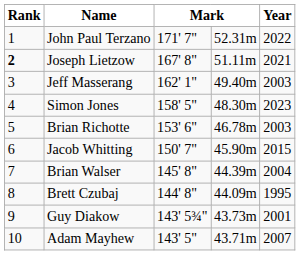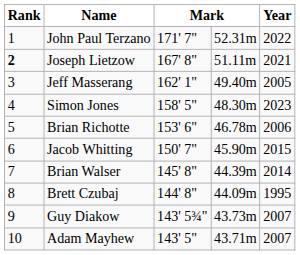 <table class="wikitable">
 <tr>
 <th style="background:white">Rank</th>
 <th style="background:white">Name</th>
 <th colspan="2" style="background:white">Mark</th>
 <th style="background:white">Year</th>
 </tr>
 <tr>
 <td>1</td>
 <td>John Paul Terzano</td>
 <td>171' 7"</td>
 <td>52.31m</td>
 <td>2022</td>
 </tr>
 <tr>
 <td><strong>2</strong></td>
 <td>Joseph Lietzow</td>
 <td>167' 8"</td>
 <td>51.11m</td>
 <td>2021</td>
 </tr>
 <tr>
 <td>3</td>
 <td>Jeff Masserang</td>
 <td>162' 1"</td>
 <td>49.40m</td>
-<td>2003</td>
+<td>2005</td>
 </tr>
 <tr>
 <td>4</td>
 <td>Simon Jones</td>
 <td>158' 5"</td>
 <td>48.30m</td>
 <td>2023</td>
 </tr>
 <tr>
 <td>5</td>
 <td>Brian Richotte</td>
 <td>153' 6"</td>
 <td>46.78m</td>
-<td>2003</td>
+<td>2006</td>
 </tr>
 <tr>
 <td>6</td>
 <td>Jacob Whitting</td>
 <td>150' 7"</td>
 <td>45.90m</td>
 <td>2015</td>
 </tr>
 <tr>
 <td>7</td>
 <td>Brian Walser</td>
 <td>145' 8"</td>
 <td>44.39m</td>
-<td>2004</td>
+<td>2014</td>
 </tr>
 <tr>
 <td>8</td>
 <td>Brett Czubaj</td>
 <td>144' 8"</td>
 <td>44.09m</td>
 <td>1995</td>
 </tr>
 <tr>
 <td>9</td>
 <td>Guy Diakow</td>
 <td>143' 5¾"</td>
 <td>43.73m</td>
-<td>2001</td>
+<td>2007</td>
 </tr>
 <tr>
 <td>10</td>
 <td>Adam Mayhew</td>
 <td>143' 5"</td>
 <td>43.71m</td>
 <td>2007</td>
 </tr>
 </table>
